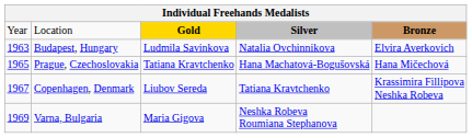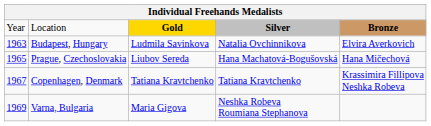 <table class="wikitable">
 <tr>
 <th colspan=5 align="center"><strong>Individual Freehands Medalists</strong></th>
 </tr>
 <tr>
 <td>Year</td>
 <td>Location</td>
 <td style="text-align:center;background-color:gold;"><strong>Gold</strong></td>
 <td style="text-align:center;background-color:silver;"><strong>Silver</strong></td>
 <td style="text-align:center;background-color:#CC9966;"><strong>Bronze</strong></td>
 </tr>
 <tr>
 <td><a href='#'>1963</a></td>
 <td> <a href='#'>Budapest</a>, <a href='#'>Hungary</a></td>
 <td> <a href='#'>Ludmila Savinkova</a></td>
 <td> <a href='#'>Natalia Ovchinnikova</a></td>
 <td> <a href='#'>Elvira Averkovich</a></td>
 </tr>
 <tr>
 <td><a href='#'>1965</a></td>
 <td> <a href='#'>Prague</a>, <a href='#'>Czechoslovakia</a></td>
-<td> <a href='#'>Tatiana Kravtchenko</a></td>
+<td> <a href='#'>Liubov Sereda</a></td>
 <td> <a href='#'>Hana Machatová-Bogušovská</a></td>
 <td> <a href='#'>Hana Mičechová</a></td>
 </tr>
 <tr>
 <td><a href='#'>1967</a></td>
 <td> <a href='#'>Copenhagen</a>, <a href='#'>Denmark</a></td>
-<td> <a href='#'>Liubov Sereda</a></td>
+<td> <a href='#'>Tatiana Kravtchenko</a></td>
 <td> <a href='#'>Tatiana Kravtchenko</a></td>
 <td> <a href='#'>Krassimira Fillipova</a><br> <a href='#'>Neshka Robeva</a></td>
 </tr>
 <tr>
 <td><a href='#'>1969</a></td>
 <td> <a href='#'>Varna, Bulgaria</a></td>
 <td> <a href='#'>Maria Gigova</a></td>
 <td> <a href='#'>Neshka Robeva</a><br> <a href='#'>Roumiana Stephanova</a></td>
 <td></td>
 </tr>
 </table>
